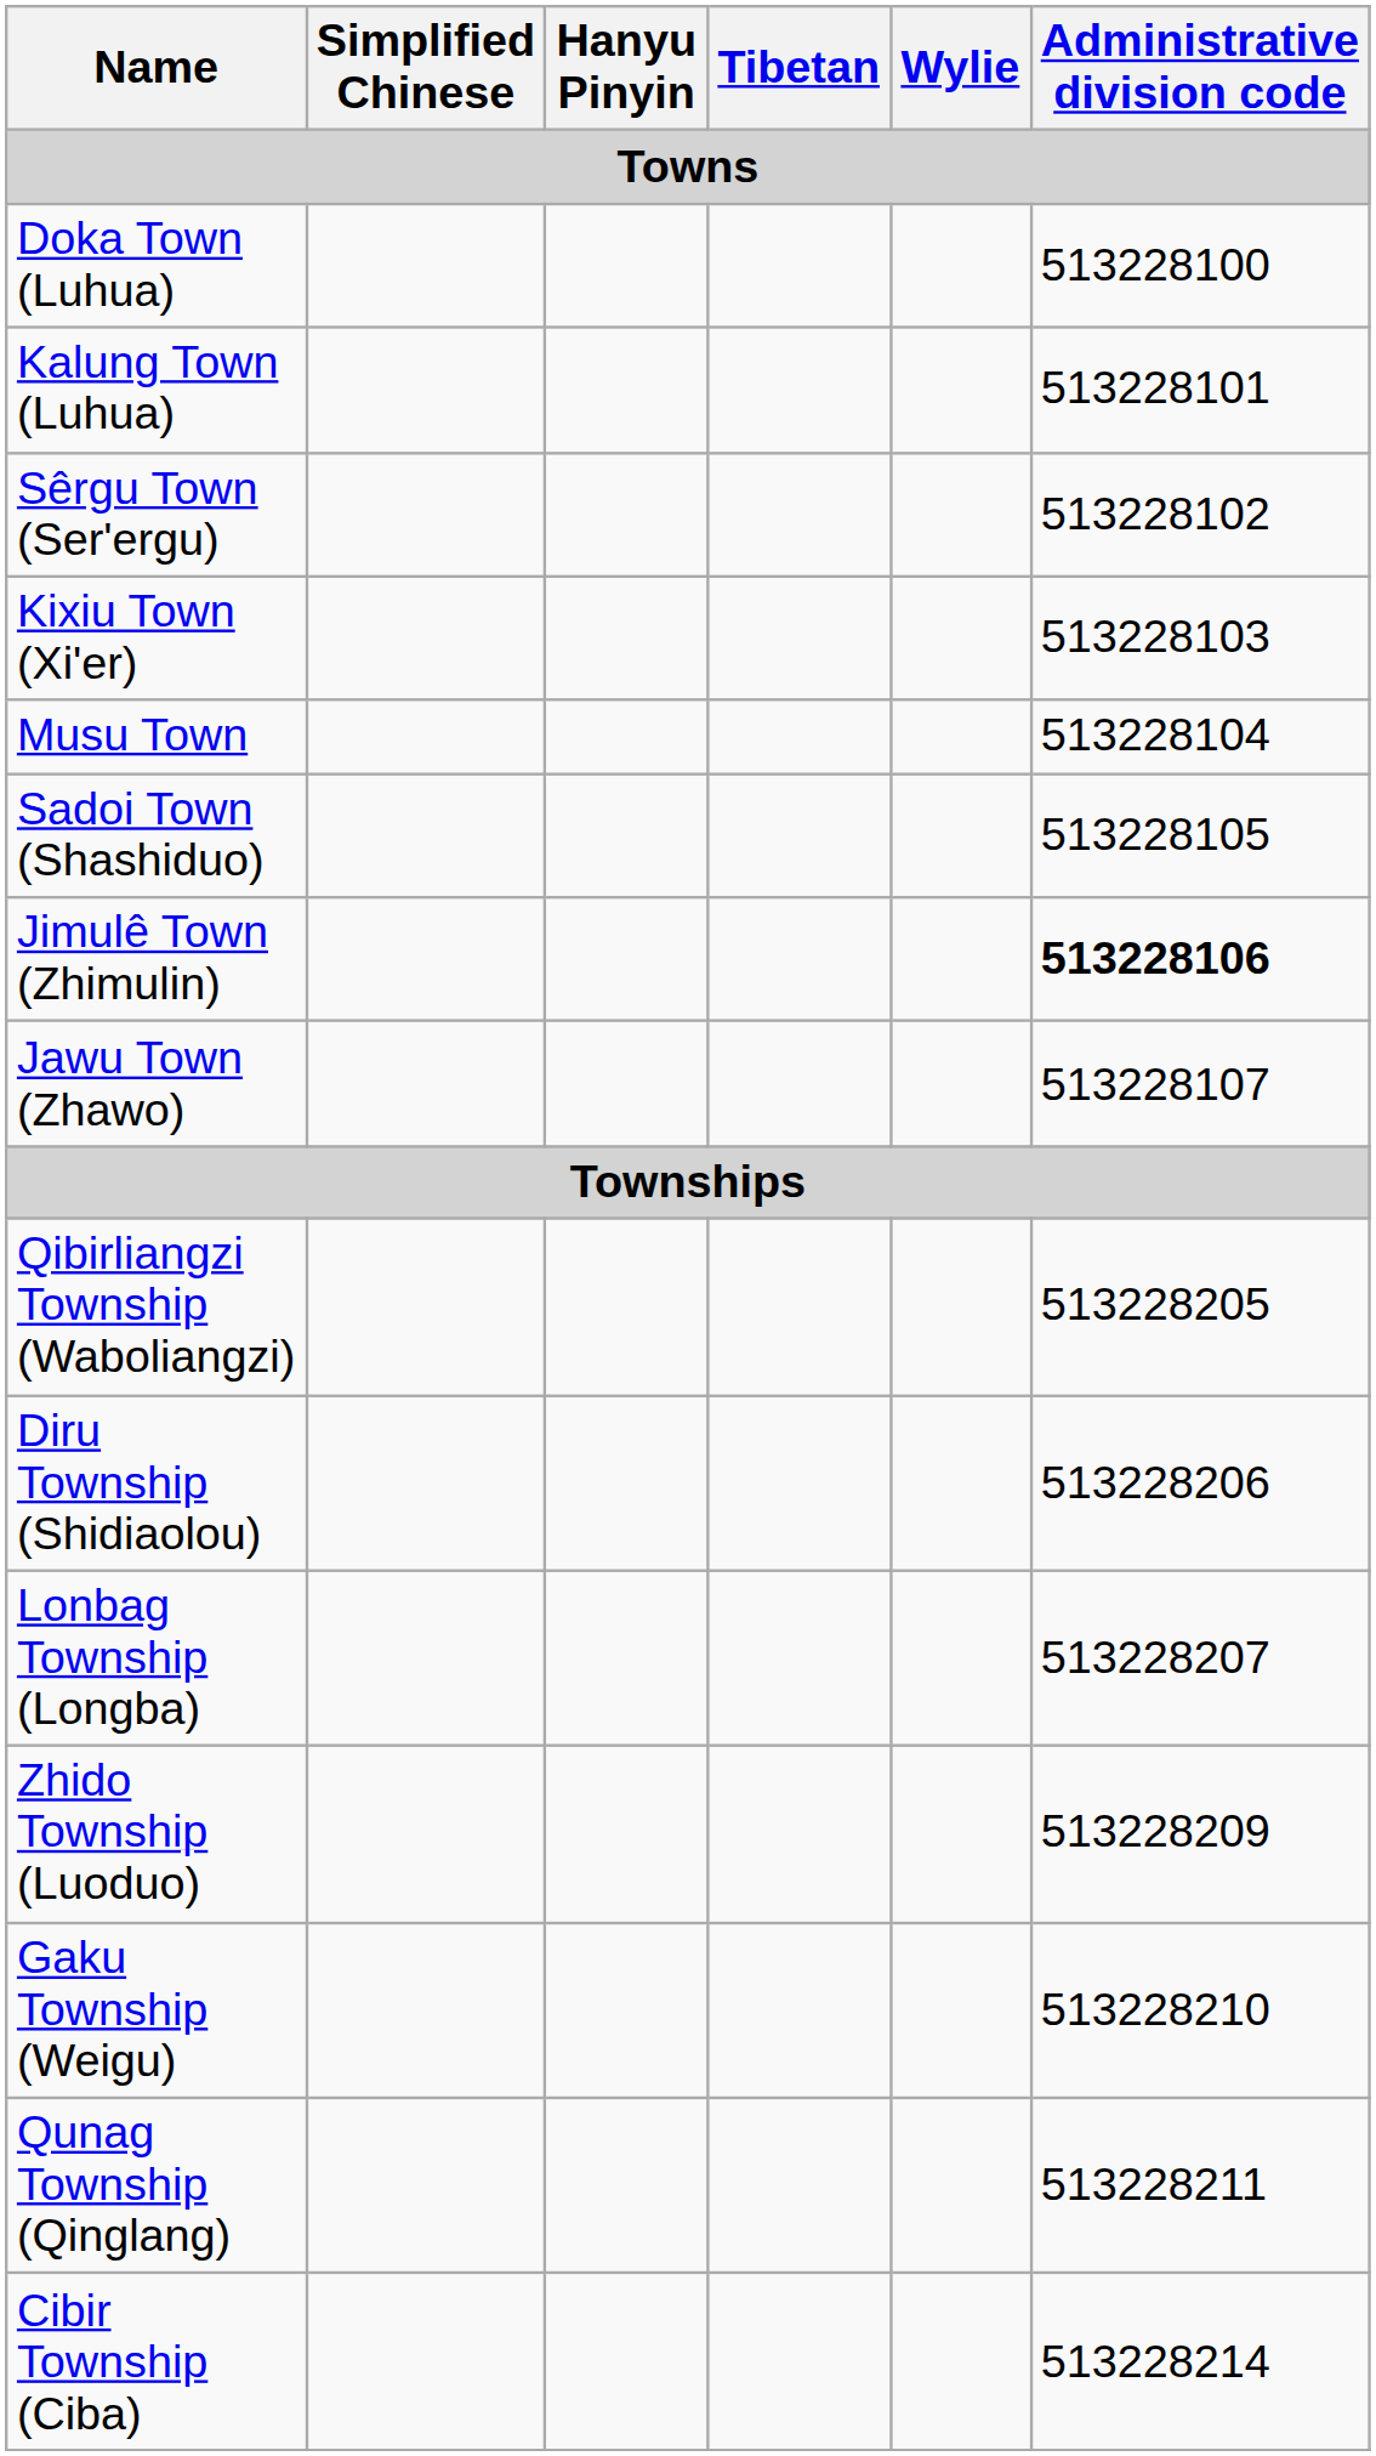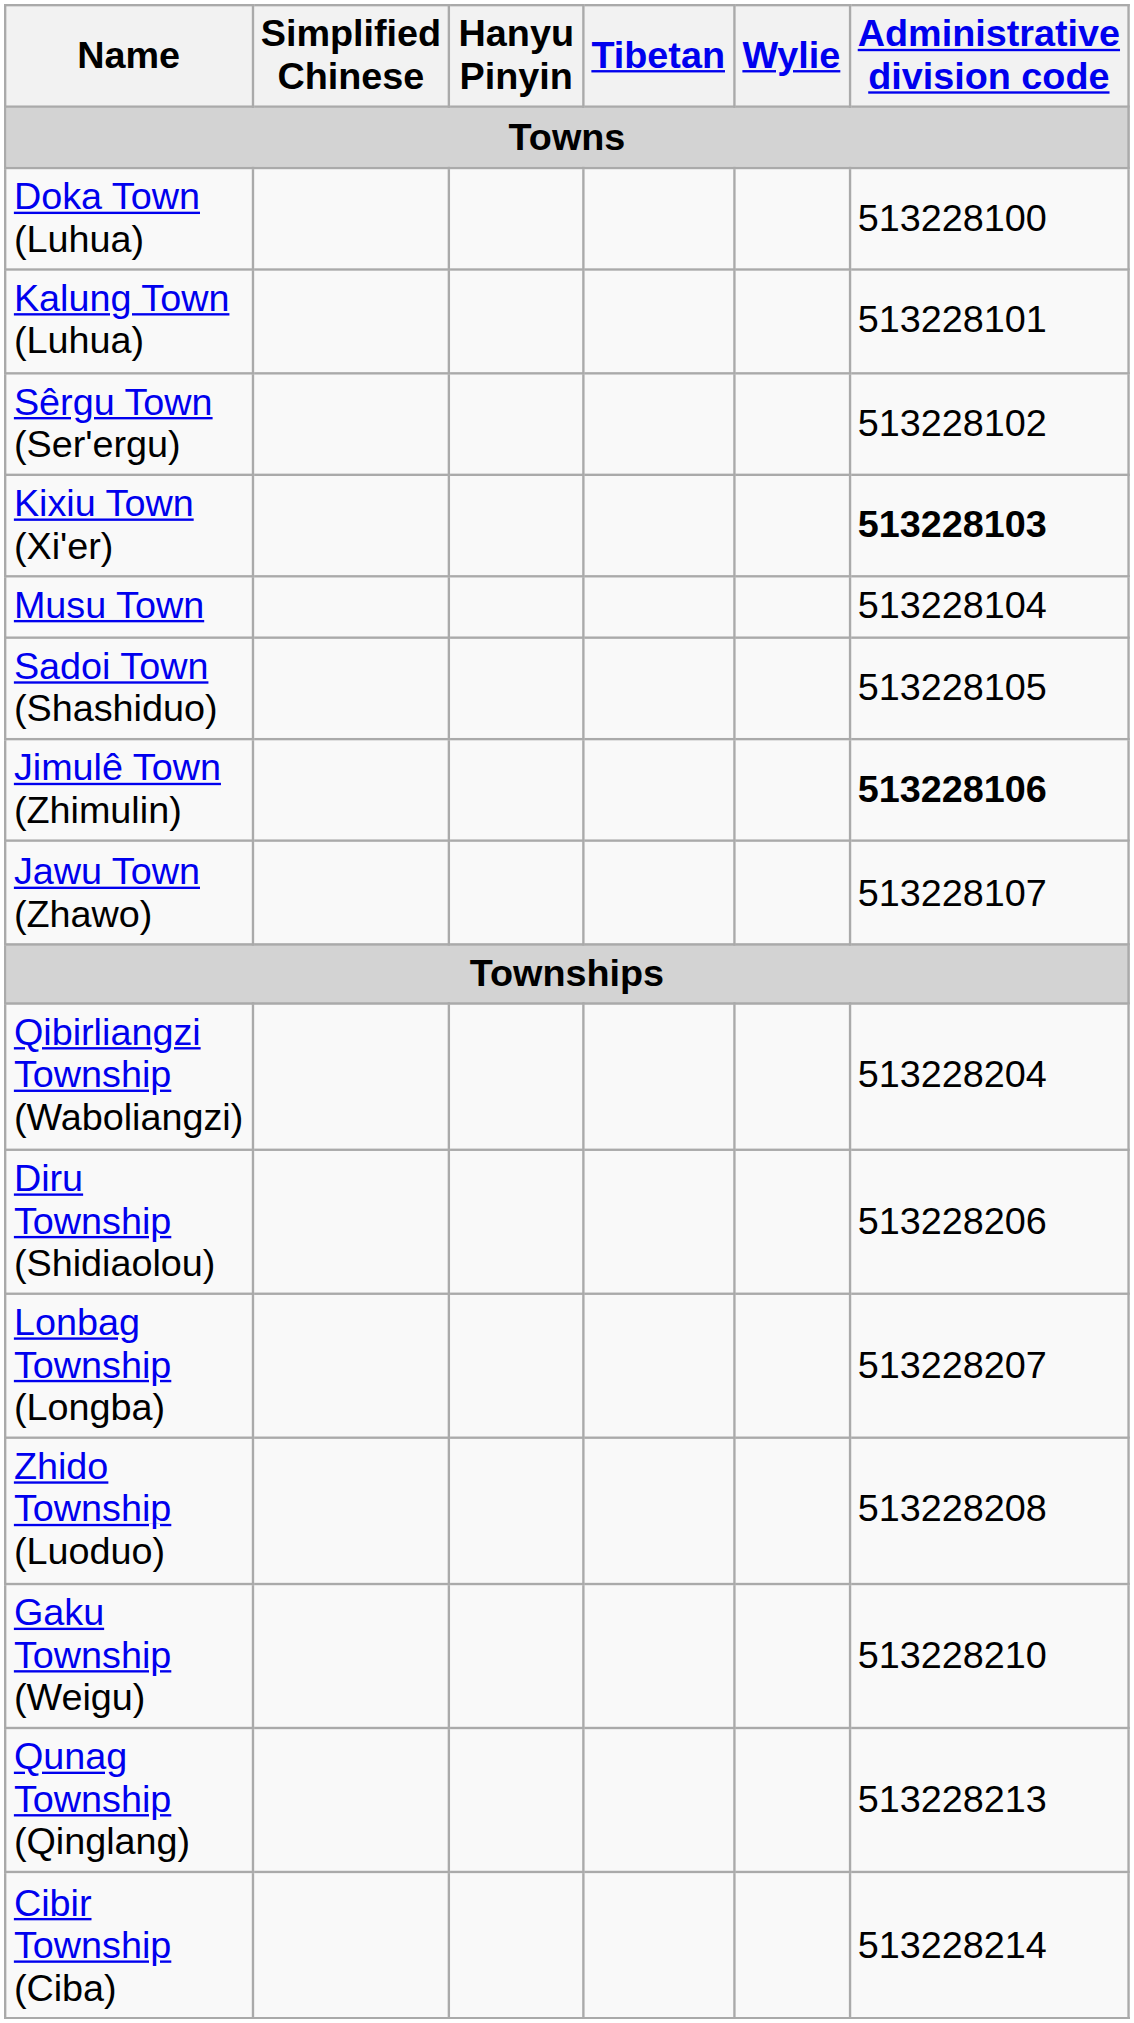 <table class="wikitable" align="center" style="width:50%; border="1">
 <tr>
 <th>Name</th>
 <th>Simplified Chinese</th>
 <th>Hanyu Pinyin</th>
 <th><a href='#'>Tibetan</a></th>
 <th><a href='#'>Wylie</a></th>
 <th><a href='#'>Administrative division code</a></th>
 </tr>
 <tr>
 <td colspan="7"  style="text-align:center; background:#d3d3d3;"><strong>Towns</strong></td>
 </tr>
 <tr --------->
 <td><a href='#'>Doka Town</a><br>(Luhua)</td>
 <td></td>
 <td></td>
 <td></td>
 <td></td>
 <td>513228100</td>
 </tr>
 <tr>
 <td><a href='#'>Kalung Town</a><br>(Luhua)</td>
 <td></td>
 <td></td>
 <td></td>
 <td></td>
 <td>513228101</td>
 </tr>
 <tr>
 <td><a href='#'>Sêrgu Town</a><br>(Ser'ergu)</td>
 <td></td>
 <td></td>
 <td></td>
 <td></td>
 <td>513228102</td>
 </tr>
 <tr>
 <td><a href='#'>Kixiu Town</a><br>(Xi'er)</td>
 <td></td>
 <td></td>
 <td></td>
 <td></td>
-<td>513228103</td>
+<td><strong>513228103</strong></td>
 </tr>
 <tr>
 <td><a href='#'>Musu Town</a></td>
 <td></td>
 <td></td>
 <td></td>
 <td></td>
 <td>513228104</td>
 </tr>
 <tr>
 <td><a href='#'>Sadoi Town</a><br>(Shashiduo)</td>
 <td></td>
 <td></td>
 <td></td>
 <td></td>
 <td>513228105</td>
 </tr>
 <tr>
 <td><a href='#'>Jimulê Town</a><br>(Zhimulin)</td>
 <td></td>
 <td></td>
 <td></td>
 <td></td>
 <td><strong>513228106</strong></td>
 </tr>
 <tr>
 <td><a href='#'>Jawu Town</a><br>(Zhawo)</td>
 <td></td>
 <td></td>
 <td></td>
 <td></td>
 <td>513228107</td>
 </tr>
 <tr --------->
 <td colspan="7"  style="text-align:center; background:#d3d3d3;"><strong>Townships</strong></td>
 </tr>
 <tr --------->
 <td><a href='#'>Qibirliangzi Township</a><br>(Waboliangzi)</td>
 <td></td>
 <td></td>
 <td></td>
 <td></td>
-<td>513228205</td>
+<td>513228204</td>
 </tr>
 <tr>
 <td><a href='#'>Diru Township</a><br>(Shidiaolou)</td>
 <td></td>
 <td></td>
 <td></td>
 <td></td>
 <td>513228206</td>
 </tr>
 <tr>
 <td><a href='#'>Lonbag Township</a><br>(Longba)</td>
 <td></td>
 <td></td>
 <td></td>
 <td></td>
 <td>513228207</td>
 </tr>
 <tr>
 <td><a href='#'>Zhido Township</a><br>(Luoduo)</td>
 <td></td>
 <td></td>
 <td></td>
 <td></td>
-<td>513228209</td>
+<td>513228208</td>
 </tr>
 <tr>
 <td><a href='#'>Gaku Township</a><br>(Weigu)</td>
 <td></td>
 <td></td>
 <td></td>
 <td></td>
 <td>513228210</td>
 </tr>
 <tr>
 <td><a href='#'>Qunag Township</a><br>(Qinglang)</td>
 <td></td>
 <td></td>
 <td></td>
 <td></td>
-<td>513228211</td>
+<td>513228213</td>
 </tr>
 <tr>
 <td><a href='#'>Cibir Township</a><br>(Ciba)</td>
 <td></td>
 <td></td>
 <td></td>
 <td></td>
 <td>513228214</td>
 </tr>
 <tr>
 </tr>
 </table>
